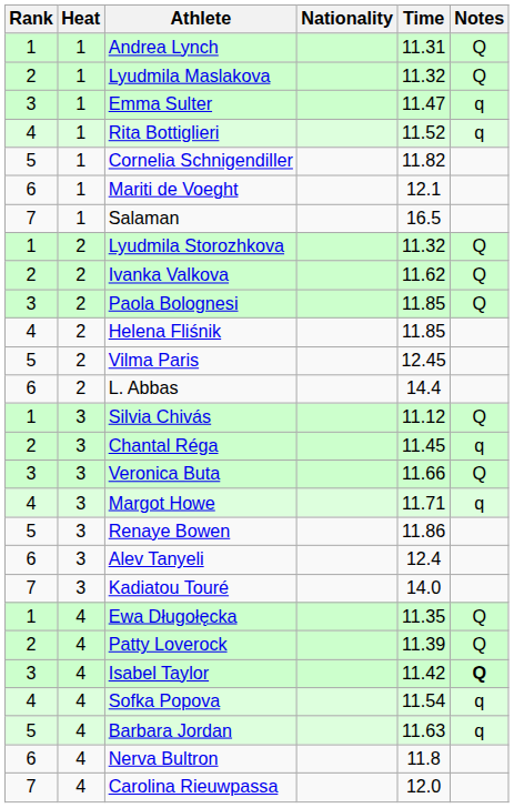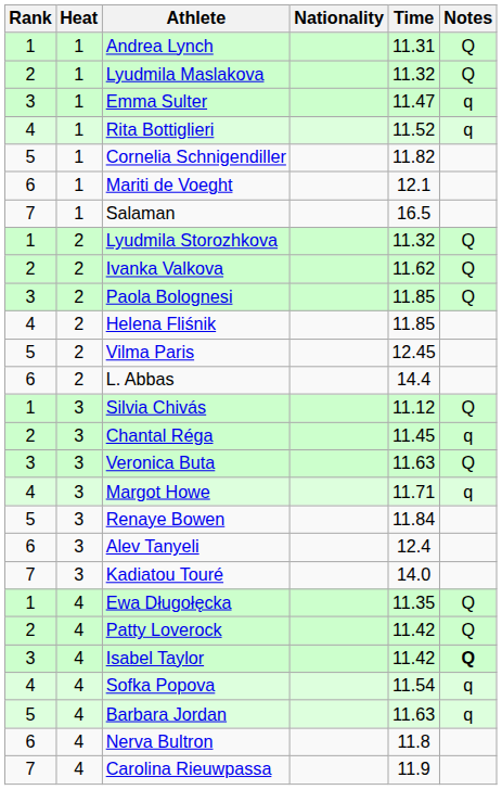 <table class="wikitable sortable" style="text-align:center">
 <tr>
 <th>Rank</th>
 <th>Heat</th>
 <th>Athlete</th>
 <th>Nationality</th>
 <th>Time</th>
 <th>Notes</th>
 </tr>
 <tr bgcolor=ccffcc>
 <td>1</td>
 <td>1</td>
 <td align=left><a href='#'>Andrea Lynch</a></td>
 <td align=left></td>
 <td>11.31</td>
 <td>Q</td>
 </tr>
 <tr bgcolor=ccffcc>
 <td>2</td>
 <td>1</td>
 <td align=left><a href='#'>Lyudmila Maslakova</a></td>
 <td align=left></td>
 <td>11.32</td>
 <td>Q</td>
 </tr>
 <tr bgcolor=ccffcc>
 <td>3</td>
 <td>1</td>
 <td align=left><a href='#'>Emma Sulter</a></td>
 <td align=left></td>
 <td>11.47</td>
 <td>q</td>
 </tr>
 <tr bgcolor=ddffdd>
 <td>4</td>
 <td>1</td>
 <td align=left><a href='#'>Rita Bottiglieri</a></td>
 <td align=left></td>
 <td>11.52</td>
 <td>q</td>
 </tr>
 <tr>
 <td>5</td>
 <td>1</td>
 <td align=left><a href='#'>Cornelia Schnigendiller</a></td>
 <td align=left></td>
 <td>11.82</td>
 <td></td>
 </tr>
 <tr>
 <td>6</td>
 <td>1</td>
 <td align=left><a href='#'>Mariti de Voeght</a></td>
 <td align=left></td>
 <td>12.1</td>
 <td></td>
 </tr>
 <tr>
 <td>7</td>
 <td>1</td>
 <td align=left>Salaman</td>
 <td align=left></td>
 <td>16.5</td>
 <td></td>
 </tr>
 <tr bgcolor=ccffcc>
 <td>1</td>
 <td>2</td>
 <td align=left><a href='#'>Lyudmila Storozhkova</a></td>
 <td align=left></td>
 <td>11.32</td>
 <td>Q</td>
 </tr>
 <tr bgcolor=ccffcc>
 <td>2</td>
 <td>2</td>
 <td align=left><a href='#'>Ivanka Valkova</a></td>
 <td align=left></td>
 <td>11.62</td>
 <td>Q</td>
 </tr>
 <tr bgcolor=ccffcc>
 <td>3</td>
 <td>2</td>
 <td align=left><a href='#'>Paola Bolognesi</a></td>
 <td align=left></td>
 <td>11.85</td>
 <td>Q</td>
 </tr>
 <tr>
 <td>4</td>
 <td>2</td>
 <td align=left><a href='#'>Helena Fliśnik</a></td>
 <td align=left></td>
 <td>11.85</td>
 <td></td>
 </tr>
 <tr>
 <td>5</td>
 <td>2</td>
 <td align=left><a href='#'>Vilma Paris</a></td>
 <td align=left></td>
 <td>12.45</td>
 <td></td>
 </tr>
 <tr>
 <td>6</td>
 <td>2</td>
 <td align=left>L. Abbas</td>
 <td align=left></td>
 <td>14.4</td>
 <td></td>
 </tr>
 <tr bgcolor=ccffcc>
 <td>1</td>
 <td>3</td>
 <td align=left><a href='#'>Silvia Chivás</a></td>
 <td align=left></td>
 <td>11.12</td>
 <td>Q</td>
 </tr>
 <tr bgcolor=ccffcc>
 <td>2</td>
 <td>3</td>
 <td align=left><a href='#'>Chantal Réga</a></td>
 <td align=left></td>
 <td>11.45</td>
 <td>q</td>
 </tr>
 <tr bgcolor=ccffcc>
 <td>3</td>
 <td>3</td>
 <td align=left><a href='#'>Veronica Buta</a></td>
 <td align=left></td>
-<td>11.66</td>
+<td>11.63</td>
 <td>Q</td>
 </tr>
 <tr bgcolor=ddffdd>
 <td>4</td>
 <td>3</td>
 <td align=left><a href='#'>Margot Howe</a></td>
 <td align=left></td>
 <td>11.71</td>
 <td>q</td>
 </tr>
 <tr>
 <td>5</td>
 <td>3</td>
 <td align=left><a href='#'>Renaye Bowen</a></td>
 <td align=left></td>
-<td>11.86</td>
+<td>11.84</td>
 <td></td>
 </tr>
 <tr>
 <td>6</td>
 <td>3</td>
 <td align=left><a href='#'>Alev Tanyeli</a></td>
 <td align=left></td>
 <td>12.4</td>
 <td></td>
 </tr>
 <tr>
 <td>7</td>
 <td>3</td>
 <td align=left><a href='#'>Kadiatou Touré</a></td>
 <td align=left></td>
 <td>14.0</td>
 <td></td>
 </tr>
 <tr bgcolor=ccffcc>
 <td>1</td>
 <td>4</td>
 <td align=left><a href='#'>Ewa Długołęcka</a></td>
 <td align=left></td>
 <td>11.35</td>
 <td>Q</td>
 </tr>
 <tr bgcolor=ccffcc>
 <td>2</td>
 <td>4</td>
 <td align=left><a href='#'>Patty Loverock</a></td>
 <td align=left></td>
-<td>11.39</td>
+<td>11.42</td>
 <td>Q</td>
 </tr>
 <tr bgcolor=ccffcc>
 <td>3</td>
 <td>4</td>
 <td align=left><a href='#'>Isabel Taylor</a></td>
 <td align=left></td>
 <td>11.42</td>
 <td><strong>Q</strong></td>
 </tr>
 <tr bgcolor=ddffdd>
 <td>4</td>
 <td>4</td>
 <td align=left><a href='#'>Sofka Popova</a></td>
 <td align=left></td>
 <td>11.54</td>
 <td>q</td>
 </tr>
 <tr bgcolor=ddffdd>
 <td>5</td>
 <td>4</td>
 <td align=left><a href='#'>Barbara Jordan</a></td>
 <td align=left></td>
 <td>11.63</td>
 <td>q</td>
 </tr>
 <tr>
 <td>6</td>
 <td>4</td>
 <td align=left><a href='#'>Nerva Bultron</a></td>
 <td align=left></td>
 <td>11.8</td>
 <td></td>
 </tr>
 <tr>
 <td>7</td>
 <td>4</td>
 <td align=left><a href='#'>Carolina Rieuwpassa</a></td>
 <td align=left></td>
-<td>12.0</td>
+<td>11.9</td>
 <td></td>
 </tr>
 </table>
